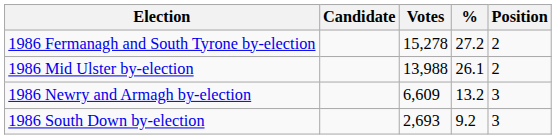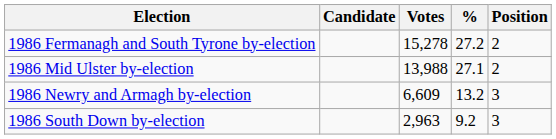 <table class="wikitable sortable">
 <tr>
 <th>Election</th>
 <th>Candidate</th>
 <th>Votes</th>
 <th>%</th>
 <th>Position</th>
 </tr>
 <tr>
 <td><a href='#'>1986 Fermanagh and South Tyrone by-election</a></td>
 <td></td>
 <td>15,278</td>
 <td>27.2</td>
 <td>2</td>
 </tr>
 <tr>
 <td><a href='#'>1986 Mid Ulster by-election</a></td>
 <td></td>
 <td>13,988</td>
-<td>26.1</td>
+<td>27.1</td>
 <td>2</td>
 </tr>
 <tr>
 <td><a href='#'>1986 Newry and Armagh by-election</a></td>
 <td></td>
 <td>6,609</td>
 <td>13.2</td>
 <td>3</td>
 </tr>
 <tr>
 <td><a href='#'>1986 South Down by-election</a></td>
 <td></td>
-<td>2,693</td>
+<td>2,963</td>
 <td>9.2</td>
 <td>3</td>
 </tr>
 </table>
